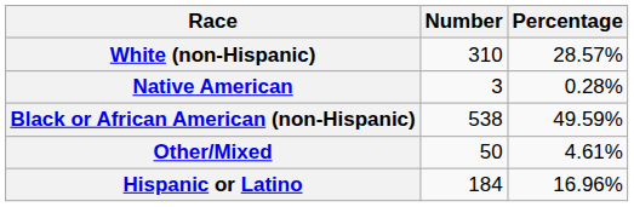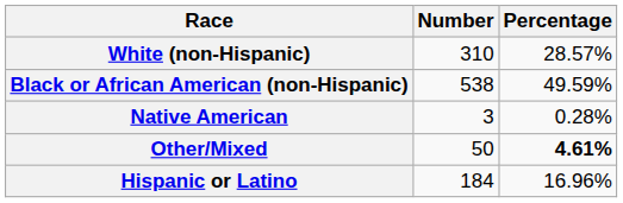 <table class="wikitable" style="text-align:right">
 <tr>
 <th scope="col">Race</th>
 <th scope="col">Number</th>
 <th scope="col">Percentage</th>
 </tr>
 <tr>
 <th scope="row"><a href='#'>White</a> (non-Hispanic)</th>
 <td>310</td>
 <td>28.57%</td>
 </tr>
 <tr>
+<th scope="row"><a href='#'>Black or African American</a> (non-Hispanic)</th>
+<td>538</td>
+<td>49.59%</td>
+</tr>
+<tr>
 <th scope="row"><a href='#'>Native American</a></th>
 <td>3</td>
 <td>0.28%</td>
 </tr>
 <tr>
-<th scope="row"><a href='#'>Black or African American</a> (non-Hispanic)</th>
-<td>538</td>
-<td>49.59%</td>
-</tr>
-<tr>
 <th scope="row"><a href='#'>Other/Mixed</a></th>
 <td>50</td>
-<td>4.61%</td>
+<td><strong>4.61%</strong></td>
 </tr>
 <tr>
 <th scope="row"><a href='#'>Hispanic</a> or <a href='#'>Latino</a></th>
 <td>184</td>
 <td>16.96%</td>
 </tr>
 </table>
